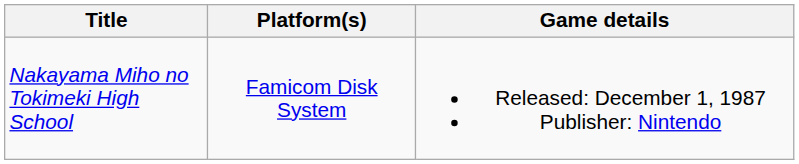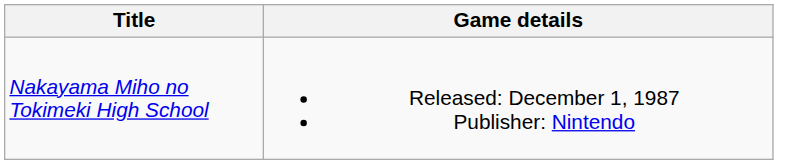 <table class="wikitable plainrowheaders" style="text-align:center;">
 <tr>
 <th style="width:12em;">Title</th>
-<th style="width:12em;">Platform(s)</th>
 <th style="width:24em;">Game details</th>
 </tr>
 <tr>
 <td align="left"><em><a href='#'>Nakayama Miho no Tokimeki High School</a></em></td>
-<td><a href='#'>Famicom Disk System</a></td>
 <td><br><ul><li>Released: December 1, 1987</li><li>Publisher: <a href='#'>Nintendo</a></li></ul></td>
 </tr>
 </table>
